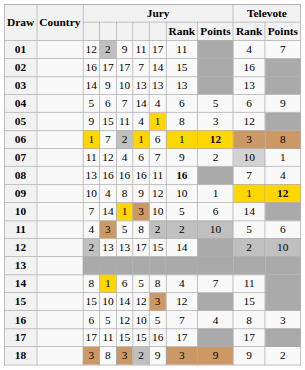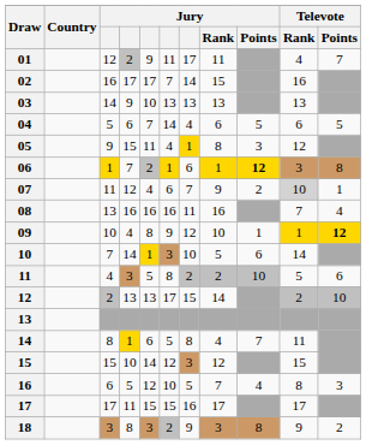 <table class="sortable wikitable collapsible plainrowheaders" style="text-align:center;">
 <tr>
 </tr>
 <tr>
 <th scope="col" rowspan="2">Draw</th>
 <th scope="col" rowspan="2">Country</th>
 <th scope="col" colspan="7">Jury</th>
 <th scope="col" colspan="2">Televote</th>
 </tr>
 <tr>
 <th scope="col"><small></small></th>
 <th scope="col"><small></small></th>
 <th scope="col"><small></small></th>
 <th scope="col"><small></small></th>
 <th scope="col"><small></small></th>
 <th scope="col">Rank</th>
 <th scope="col">Points</th>
 <th scope="col">Rank</th>
 <th scope="col">Points</th>
 </tr>
 <tr>
 <th scope="row" style="text-align:center;">01</th>
 <td style="text-align:left;"></td>
 <td>12</td>
 <td style="background:silver;">2</td>
 <td>9</td>
 <td>11</td>
 <td>17</td>
 <td>11</td>
 <td style="background:#AAAAAA;"></td>
 <td>4</td>
 <td>7</td>
 </tr>
 <tr>
 <th scope="row" style="text-align:center;">02</th>
 <td style="text-align:left;"></td>
 <td>16</td>
 <td>17</td>
 <td>17</td>
 <td>7</td>
 <td>14</td>
 <td>15</td>
 <td style="background:#AAAAAA;"></td>
 <td>16</td>
 <td style="background:#AAAAAA;"></td>
 </tr>
 <tr>
 <th scope="row" style="text-align:center;">03</th>
 <td style="text-align:left;"></td>
 <td>14</td>
 <td>9</td>
 <td>10</td>
 <td>13</td>
 <td>13</td>
 <td>13</td>
 <td style="background:#AAAAAA;"></td>
 <td>13</td>
 <td style="background:#AAAAAA;"></td>
 </tr>
 <tr>
 <th scope="row" style="text-align:center;">04</th>
 <td style="text-align:left;"></td>
 <td>5</td>
 <td>6</td>
 <td>7</td>
 <td>14</td>
 <td>4</td>
 <td>6</td>
 <td>5</td>
 <td>6</td>
-<td>9</td>
+<td>5</td>
 </tr>
 <tr>
 <th scope="row" style="text-align:center;">05</th>
 <td style="text-align:left;"></td>
 <td>9</td>
 <td>15</td>
 <td>11</td>
 <td>4</td>
 <td style="background:gold;">1</td>
 <td>8</td>
 <td>3</td>
 <td>12</td>
 <td style="background:#AAAAAA;"></td>
 </tr>
 <tr>
 <th scope="row" style="text-align:center;">06</th>
 <td style="text-align:left;"></td>
 <td style="background:gold;">1</td>
 <td>7</td>
 <td style="background:silver;">2</td>
 <td style="background:gold;">1</td>
 <td>6</td>
 <td style="background:gold;">1</td>
 <td style="background:gold;"><strong>12</strong></td>
 <td style="background:#CC9966;">3</td>
 <td style="background:#CC9966;">8</td>
 </tr>
 <tr>
 <th scope="row" style="text-align:center;">07</th>
 <td style="text-align:left;"></td>
 <td>11</td>
 <td>12</td>
 <td>4</td>
 <td>6</td>
 <td>7</td>
 <td>9</td>
 <td>2</td>
 <td style="background: lightgrey;">10</td>
 <td>1</td>
 </tr>
 <tr>
 <th scope="row" style="text-align:center;">08</th>
 <td style="text-align:left;"></td>
 <td>13</td>
 <td>16</td>
 <td>16</td>
 <td>16</td>
 <td>11</td>
-<td><strong>16</strong></td>
+<td>16</td>
 <td style="background:#AAAAAA;"></td>
 <td>7</td>
 <td>4</td>
 </tr>
 <tr>
 <th scope="row" style="text-align:center;">09</th>
 <td style="text-align:left;"></td>
 <td>10</td>
 <td>4</td>
 <td>8</td>
 <td>9</td>
 <td>12</td>
 <td>10</td>
 <td>1</td>
 <td style="background:gold;">1</td>
 <td style="background:gold;"><strong>12</strong></td>
 </tr>
 <tr>
 <th scope="row" style="text-align:center;">10</th>
 <td style="text-align:left;"></td>
 <td>7</td>
 <td>14</td>
 <td style="background:gold;">1</td>
 <td style="background:#CC9966;">3</td>
 <td>10</td>
 <td>5</td>
 <td>6</td>
 <td>14</td>
 <td style="background:#AAAAAA;"></td>
 </tr>
 <tr>
 <th scope="row" style="text-align:center;">11</th>
 <td style="text-align:left;"></td>
 <td>4</td>
 <td style="background:#CC9966;">3</td>
 <td>5</td>
 <td>8</td>
 <td style="background:silver;">2</td>
 <td style="background:silver;">2</td>
 <td style="background:silver;">10</td>
 <td>5</td>
 <td>6</td>
 </tr>
 <tr>
 <th scope="row" style="text-align:center;">12</th>
 <td style="text-align:left;"></td>
 <td style="background:silver;">2</td>
 <td>13</td>
 <td>13</td>
 <td>17</td>
 <td>15</td>
 <td>14</td>
 <td style="background:#AAAAAA;"></td>
 <td style="background:silver;">2</td>
 <td style="background:silver;">10</td>
 </tr>
 <tr class="sortbottom">
 <th scope="row" style="text-align:center;">13</th>
 <td style="text-align:left;"></td>
 <td style="background:#AAAAAA;"></td>
 <td style="background:#AAAAAA;"></td>
 <td style="background:#AAAAAA;"></td>
 <td style="background:#AAAAAA;"></td>
 <td style="background:#AAAAAA;"></td>
 <td style="background:#AAAAAA;"></td>
 <td style="background:#AAAAAA;"></td>
 <td style="background:#AAAAAA;"></td>
 <td style="background:#AAAAAA;"></td>
 </tr>
 <tr>
 <th scope="row" style="text-align:center;">14</th>
 <td style="text-align:left;"></td>
 <td>8</td>
 <td style="background:gold;">1</td>
 <td>6</td>
 <td>5</td>
 <td>8</td>
 <td>4</td>
 <td>7</td>
 <td>11</td>
 <td style="background:#AAAAAA;"></td>
 </tr>
 <tr>
 <th scope="row" style="text-align:center;">15</th>
 <td style="text-align:left;"></td>
 <td>15</td>
 <td>10</td>
 <td>14</td>
 <td>12</td>
 <td style="background:#CC9966;">3</td>
 <td>12</td>
 <td style="background:#AAAAAA;"></td>
 <td>15</td>
 <td style="background:#AAAAAA;"></td>
 </tr>
 <tr>
 <th scope="row" style="text-align:center;">16</th>
 <td style="text-align:left;"></td>
 <td>6</td>
 <td>5</td>
 <td>12</td>
 <td>10</td>
 <td>5</td>
 <td>7</td>
 <td>4</td>
 <td>8</td>
 <td>3</td>
 </tr>
 <tr>
 <th scope="row" style="text-align:center;">17</th>
 <td style="text-align:left;"></td>
 <td>17</td>
 <td>11</td>
 <td>15</td>
 <td>15</td>
 <td>16</td>
 <td>17</td>
 <td style="background:#AAAAAA;"></td>
 <td>17</td>
 <td style="background:#AAAAAA;"></td>
 </tr>
 <tr>
 <th scope="row" style="text-align:center;">18</th>
 <td style="text-align:left;"></td>
 <td style="background:#CC9966;">3</td>
 <td>8</td>
 <td style="background:#CC9966;">3</td>
 <td style="background:silver;">2</td>
 <td>9</td>
 <td style="background:#CC9966;">3</td>
-<td style="background:#CC9966;">9</td>
+<td style="background:#CC9966;">8</td>
 <td>9</td>
 <td>2</td>
 </tr>
 </table>
